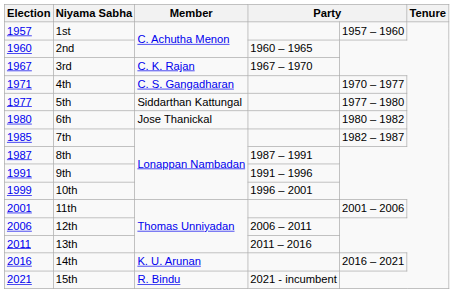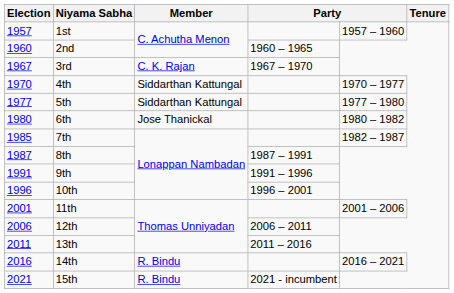 <table class="wikitable sortable">
 <tr>
 <th>Election</th>
 <th>Niyama Sabha</th>
 <th>Member</th>
 <th colspan="2">Party</th>
 <th>Tenure</th>
 </tr>
 <tr>
 <td><a href='#'>1957</a></td>
 <td>1st</td>
 <td rowspan="2"><a href='#'>C. Achutha Menon</a></td>
 <td></td>
 <td>1957 – 1960</td>
 </tr>
 <tr>
 <td><a href='#'>1960</a></td>
 <td>2nd</td>
 <td>1960 – 1965</td>
 </tr>
 <tr>
 <td><a href='#'>1967</a></td>
 <td>3rd</td>
 <td><a href='#'>C. K. Rajan</a></td>
 <td>1967 – 1970</td>
 </tr>
 <tr>
-<td><a href='#'>1971</a></td>
+<td><a href='#'>1970</a></td>
 <td>4th</td>
-<td><a href='#'>C. S. Gangadharan</a></td>
+<td>Siddarthan Kattungal</td>
 <td></td>
 <td>1970 – 1977</td>
 </tr>
 <tr>
 <td><a href='#'>1977</a></td>
 <td>5th</td>
 <td>Siddarthan Kattungal</td>
 <td></td>
 <td>1977 – 1980</td>
 </tr>
 <tr>
 <td><a href='#'>1980</a></td>
 <td>6th</td>
 <td>Jose Thanickal</td>
 <td></td>
 <td>1980 – 1982</td>
 </tr>
 <tr>
 <td><a href='#'>1985</a></td>
 <td>7th</td>
 <td rowspan="4"><a href='#'>Lonappan Nambadan</a></td>
 <td></td>
 <td>1982 – 1987</td>
 </tr>
 <tr>
 <td><a href='#'>1987</a></td>
 <td>8th</td>
 <td>1987 – 1991</td>
 </tr>
 <tr>
 <td><a href='#'>1991</a></td>
 <td>9th</td>
 <td>1991 – 1996</td>
 </tr>
 <tr>
-<td><a href='#'>1999</a></td>
+<td><a href='#'>1996</a></td>
 <td>10th</td>
 <td>1996 – 2001</td>
 </tr>
 <tr>
 <td><a href='#'>2001</a></td>
 <td>11th</td>
 <td rowspan="3"><a href='#'>Thomas Unniyadan</a></td>
 <td></td>
 <td>2001 – 2006</td>
 </tr>
 <tr>
 <td><a href='#'>2006</a></td>
 <td>12th</td>
 <td>2006 – 2011</td>
 </tr>
 <tr>
 <td><a href='#'>2011</a></td>
 <td>13th</td>
 <td>2011 – 2016</td>
 </tr>
 <tr>
 <td><a href='#'>2016</a></td>
 <td>14th</td>
-<td><a href='#'>K. U. Arunan</a></td>
+<td><a href='#'>R. Bindu</a></td>
 <td></td>
 <td>2016 – 2021</td>
 </tr>
 <tr>
 <td><a href='#'>2021</a></td>
 <td>15th</td>
 <td><a href='#'>R. Bindu</a></td>
 <td>2021 - incumbent</td>
 </tr>
 </table>
